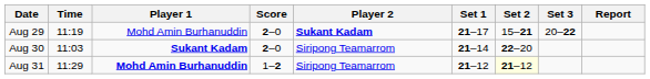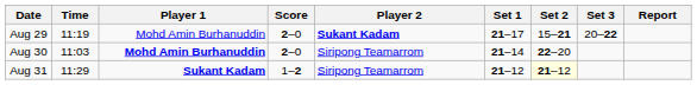 <table class="nowrap wikitable" style="font-size:90%; text-align:center">
 <tr>
 <th width="50">Date</th>
 <th width="50">Time</th>
 <th width="200">Player 1</th>
 <th width="50">Score</th>
 <th width="200">Player 2</th>
 <th width="50">Set 1</th>
 <th width="50">Set 2</th>
 <th width="50">Set 3</th>
 <th width="75">Report</th>
 </tr>
 <tr>
 <td>Aug 29</td>
 <td>11:19</td>
 <td align="right"><a href='#'>Mohd Amin Burhanuddin</a> </td>
 <td><strong>2</strong>–0</td>
 <td align="left"> <strong><a href='#'>Sukant Kadam</a></strong></td>
 <td><strong>21</strong>–17</td>
 <td>15–<strong>21</strong></td>
 <td>20–<strong>22</strong></td>
 <td></td>
 </tr>
 <tr>
 <td>Aug 30</td>
 <td>11:03</td>
-<td align="right"><strong><a href='#'>Sukant Kadam</a></strong> </td>
+<td align="right"><strong><a href='#'>Mohd Amin Burhanuddin</a></strong> </td>
 <td><strong>2</strong>–0</td>
 <td align="left"> <a href='#'>Siripong Teamarrom</a></td>
 <td><strong>21</strong>–14</td>
 <td><strong>22</strong>–20</td>
 <td></td>
 <td></td>
 </tr>
 <tr>
 <td>Aug 31</td>
 <td>11:29</td>
-<td align="right"><strong><a href='#'>Mohd Amin Burhanuddin</a></strong> </td>
+<td align="right"><strong><a href='#'>Sukant Kadam</a></strong> </td>
 <td>1–<strong>2</strong></td>
 <td align="left"> <a href='#'>Siripong Teamarrom</a></td>
 <td><strong>21</strong>–12</td>
 <td style="background: lightyellow;"><strong>21</strong>–12</td>
 <td></td>
 <td></td>
 </tr>
 </table>
